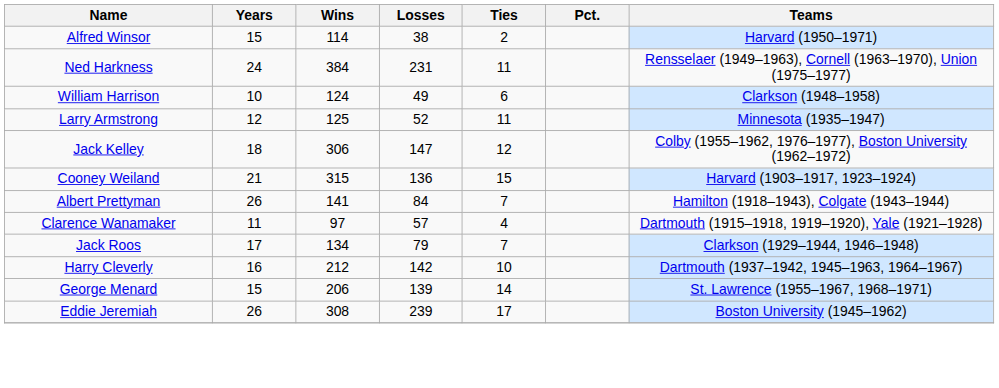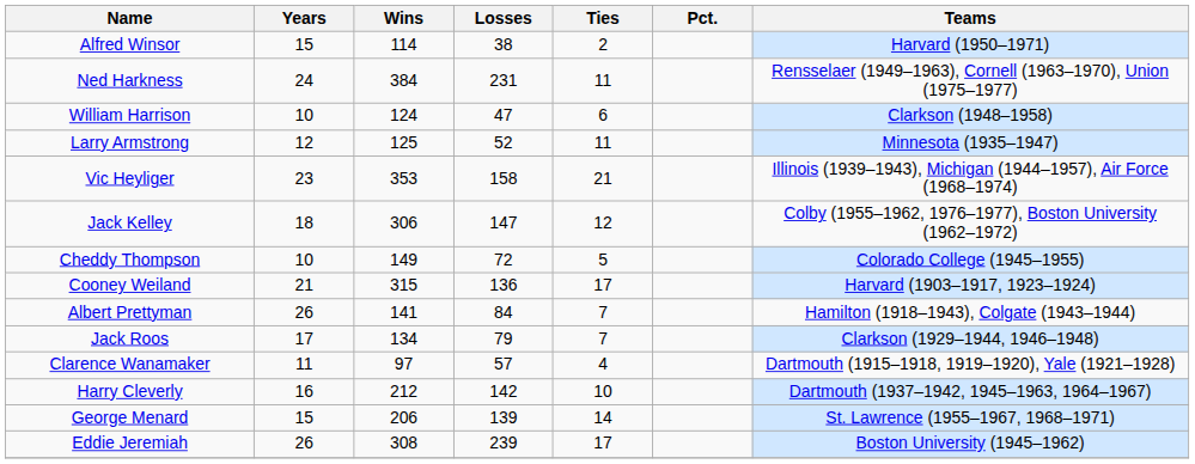 <table class="wikitable sortable" style="text-align:center" width =90%>
 <tr>
 <th bgcolor="#DDDDFF" width="20%">Name</th>
 <th bgcolor="#DDDDFF" width="8%">Years</th>
 <th bgcolor="#DDDDFF" width="8%">Wins</th>
 <th bgcolor="#DDDDFF" width="8%">Losses</th>
 <th bgcolor="#DDDDFF" width="8%">Ties</th>
 <th bgcolor="#DDDDFF" width="8%">Pct.</th>
 <th bgcolor="#DDDDFF" width="35%">Teams</th>
 </tr>
 <tr>
 <td><a href='#'>Alfred Winsor</a></td>
 <td>15</td>
 <td>114</td>
 <td>38</td>
 <td>2</td>
 <td></td>
 <td bgcolor=D0E7FF><a href='#'>Harvard</a> (1950–1971)</td>
 </tr>
 <tr>
 <td><a href='#'>Ned Harkness</a></td>
 <td>24</td>
 <td>384</td>
 <td>231</td>
 <td>11</td>
 <td></td>
 <td><a href='#'>Rensselaer</a> (1949–1963), <a href='#'>Cornell</a> (1963–1970), <a href='#'>Union</a> (1975–1977)</td>
 </tr>
 <tr>
 <td><a href='#'>William Harrison</a></td>
 <td>10</td>
 <td>124</td>
-<td>49</td>
+<td>47</td>
 <td>6</td>
 <td></td>
 <td bgcolor=D0E7FF><a href='#'>Clarkson</a> (1948–1958)</td>
 </tr>
 <tr>
 <td><a href='#'>Larry Armstrong</a></td>
 <td>12</td>
 <td>125</td>
 <td>52</td>
 <td>11</td>
 <td></td>
 <td bgcolor=D0E7FF><a href='#'>Minnesota</a> (1935–1947)</td>
 </tr>
 <tr>
+<td><a href='#'>Vic Heyliger</a></td>
+<td>23</td>
+<td>353</td>
+<td>158</td>
+<td>21</td>
+<td></td>
+<td><a href='#'>Illinois</a> (1939–1943), <a href='#'>Michigan</a> (1944–1957), <a href='#'>Air Force</a> (1968–1974)</td>
+</tr>
+<tr>
 <td><a href='#'>Jack Kelley</a></td>
 <td>18</td>
 <td>306</td>
 <td>147</td>
 <td>12</td>
 <td></td>
 <td><a href='#'>Colby</a> (1955–1962, 1976–1977), <a href='#'>Boston University</a> (1962–1972)</td>
 </tr>
 <tr>
+<td><a href='#'>Cheddy Thompson</a></td>
+<td>10</td>
+<td>149</td>
+<td>72</td>
+<td>5</td>
+<td></td>
+<td bgcolor=D0E7FF><a href='#'>Colorado College</a> (1945–1955)</td>
+</tr>
+<tr>
 <td><a href='#'>Cooney Weiland</a></td>
 <td>21</td>
 <td>315</td>
 <td>136</td>
-<td>15</td>
+<td>17</td>
 <td></td>
 <td bgcolor=D0E7FF><a href='#'>Harvard</a> (1903–1917, 1923–1924)</td>
 </tr>
 <tr>
 <td><a href='#'>Albert Prettyman</a></td>
 <td>26</td>
 <td>141</td>
 <td>84</td>
 <td>7</td>
 <td></td>
 <td><a href='#'>Hamilton</a> (1918–1943), <a href='#'>Colgate</a> (1943–1944)</td>
 </tr>
 <tr>
+<td><a href='#'>Jack Roos</a></td>
+<td>17</td>
+<td>134</td>
+<td>79</td>
+<td>7</td>
+<td></td>
+<td bgcolor=D0E7FF><a href='#'>Clarkson</a> (1929–1944, 1946–1948)</td>
+</tr>
+<tr>
 <td><a href='#'>Clarence Wanamaker</a></td>
 <td>11</td>
 <td>97</td>
 <td>57</td>
 <td>4</td>
 <td></td>
 <td><a href='#'>Dartmouth</a> (1915–1918, 1919–1920), <a href='#'>Yale</a> (1921–1928)</td>
-</tr>
-<tr>
-<td><a href='#'>Jack Roos</a></td>
-<td>17</td>
-<td>134</td>
-<td>79</td>
-<td>7</td>
-<td></td>
-<td bgcolor=D0E7FF><a href='#'>Clarkson</a> (1929–1944, 1946–1948)</td>
 </tr>
 <tr>
 <td><a href='#'>Harry Cleverly</a></td>
 <td>16</td>
 <td>212</td>
 <td>142</td>
 <td>10</td>
 <td></td>
 <td bgcolor=D0E7FF><a href='#'>Dartmouth</a> (1937–1942, 1945–1963, 1964–1967)</td>
 </tr>
 <tr>
 <td><a href='#'>George Menard</a></td>
 <td>15</td>
 <td>206</td>
 <td>139</td>
 <td>14</td>
 <td></td>
 <td bgcolor=D0E7FF><a href='#'>St. Lawrence</a> (1955–1967, 1968–1971)</td>
 </tr>
 <tr>
 <td><a href='#'>Eddie Jeremiah</a></td>
 <td>26</td>
 <td>308</td>
 <td>239</td>
 <td>17</td>
 <td></td>
 <td bgcolor=D0E7FF><a href='#'>Boston University</a> (1945–1962)</td>
 </tr>
 <tr>
 </tr>
 </table>
